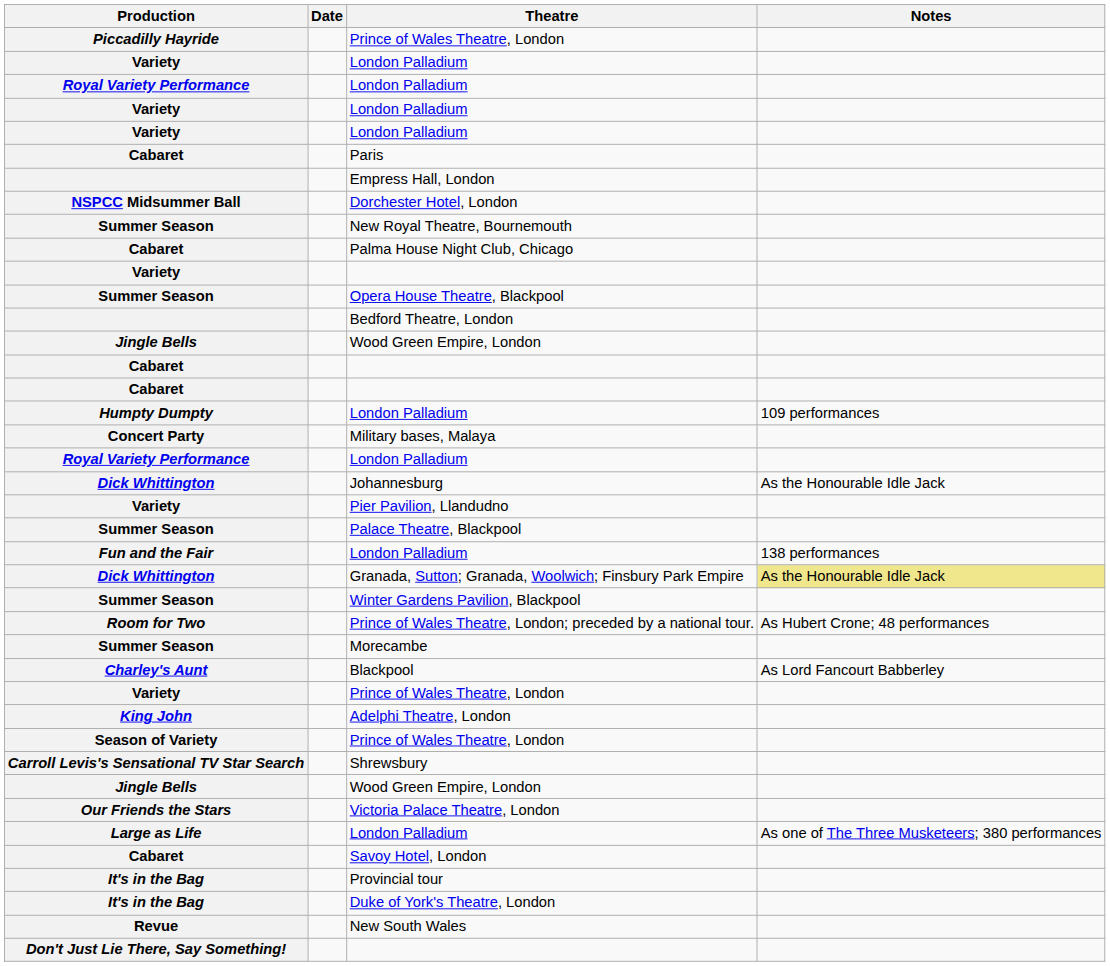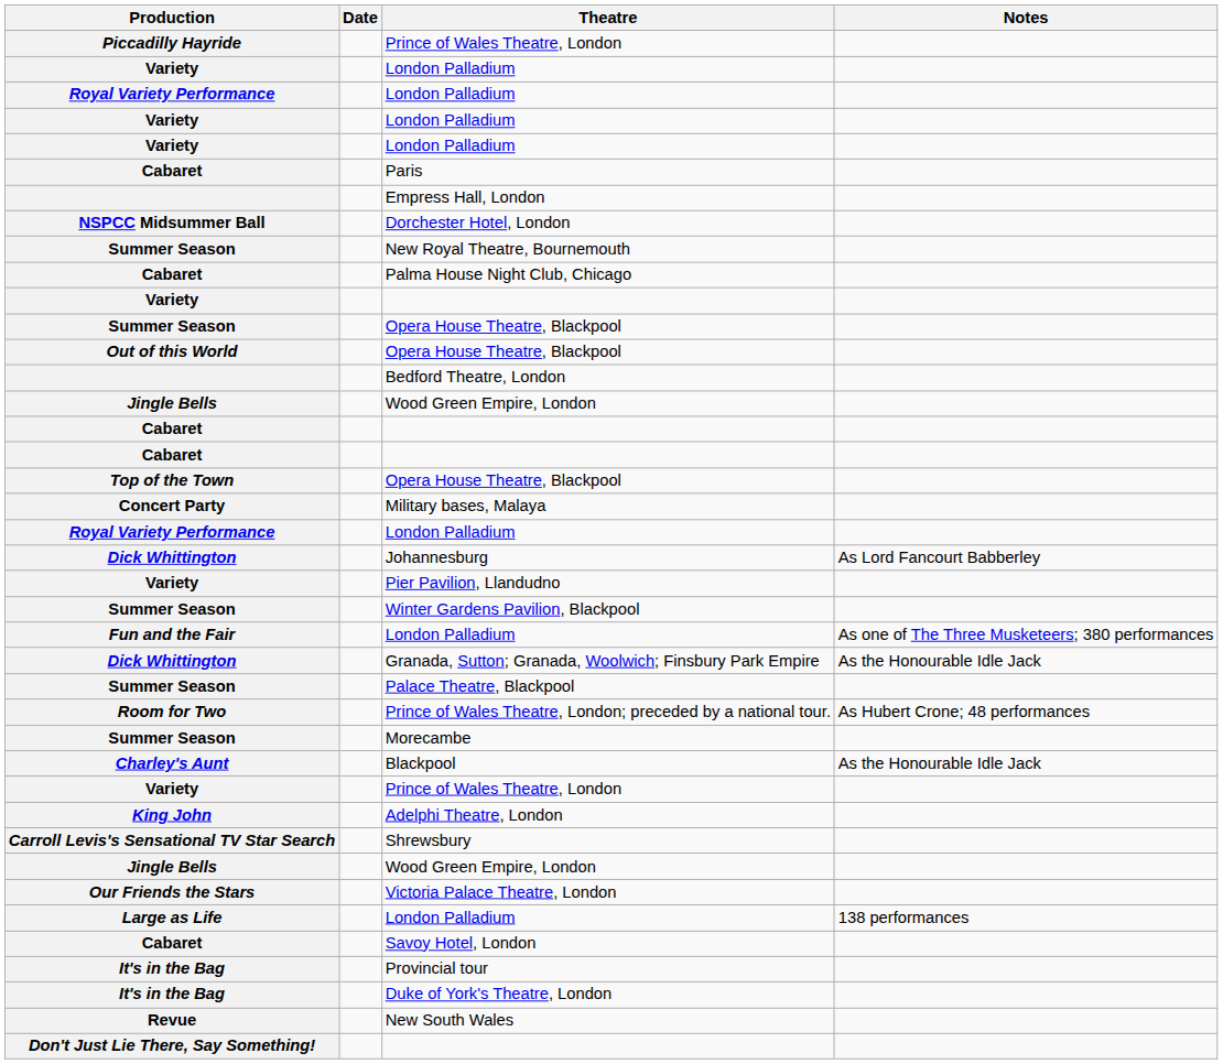 <table class="wikitable plainrowheaders sortable" style="margin-right: 0;">
 <tr>
 <th scope="col">Production</th>
 <th scope="col">Date</th>
 <th scope="col">Theatre</th>
 <th scope="col" class="unsortable">Notes</th>
 </tr>
 <tr>
 <th scope="row"><em>Piccadilly Hayride</em></th>
 <td></td>
 <td><a href='#'>Prince of Wales Theatre</a>, London</td>
 <td></td>
 </tr>
 <tr>
 <th scope="row">Variety</th>
 <td></td>
 <td><a href='#'>London Palladium</a></td>
 <td></td>
 </tr>
 <tr>
 <th scope="row"><em><a href='#'>Royal Variety Performance</a></em></th>
 <td></td>
 <td><a href='#'>London Palladium</a></td>
 <td></td>
 </tr>
 <tr>
 <th scope="row">Variety</th>
 <td></td>
 <td><a href='#'>London Palladium</a></td>
 <td></td>
 </tr>
 <tr>
 <th scope="row">Variety</th>
 <td></td>
 <td><a href='#'>London Palladium</a></td>
 <td></td>
 </tr>
 <tr>
 <th scope="row">Cabaret</th>
 <td></td>
 <td>Paris</td>
 <td></td>
 </tr>
 <tr>
 <th scope="row"></th>
 <td></td>
 <td>Empress Hall, London</td>
 <td></td>
 </tr>
 <tr>
 <th scope="row"><a href='#'>NSPCC</a> Midsummer Ball</th>
 <td></td>
 <td><a href='#'>Dorchester Hotel</a>, London</td>
 <td></td>
 </tr>
 <tr>
 <th scope="row">Summer Season</th>
 <td></td>
 <td>New Royal Theatre, Bournemouth</td>
 <td></td>
 </tr>
 <tr>
 <th scope="row">Cabaret</th>
 <td></td>
 <td>Palma House Night Club, Chicago</td>
 <td></td>
 </tr>
 <tr>
 <th scope="row">Variety</th>
 <td></td>
 <td></td>
 <td></td>
 </tr>
 <tr>
 <th scope="row">Summer Season</th>
 <td></td>
 <td><a href='#'>Opera House Theatre</a>, Blackpool</td>
 <td></td>
 </tr>
 <tr>
+<th scope="row"><em>Out of this World</em></th>
+<td></td>
+<td><a href='#'>Opera House Theatre</a>, Blackpool</td>
+<td></td>
+</tr>
+<tr>
 <th scope="row"></th>
 <td></td>
 <td>Bedford Theatre, London</td>
 <td></td>
 </tr>
 <tr>
 <th scope="row"><em>Jingle Bells</em></th>
 <td></td>
 <td>Wood Green Empire, London</td>
 <td></td>
 </tr>
 <tr>
 <th scope="row">Cabaret</th>
 <td></td>
 <td></td>
 <td></td>
 </tr>
 <tr>
 <th scope="row">Cabaret</th>
 <td></td>
 <td></td>
 <td></td>
 </tr>
 <tr>
-<th scope="row"><em>Humpty Dumpty</em></th>
+<th scope="row"><em>Top of the Town</em></th>
 <td></td>
-<td><a href='#'>London Palladium</a></td>
-<td>109 performances</td>
+<td><a href='#'>Opera House Theatre</a>, Blackpool</td>
+<td></td>
 </tr>
 <tr>
 <th scope="row">Concert Party</th>
 <td></td>
 <td>Military bases, Malaya</td>
 <td></td>
 </tr>
 <tr>
 <th scope="row"><em><a href='#'>Royal Variety Performance</a></em></th>
 <td></td>
 <td><a href='#'>London Palladium</a></td>
 <td></td>
 </tr>
 <tr>
 <th scope="row"><em><a href='#'>Dick Whittington</a></em></th>
 <td></td>
 <td>Johannesburg</td>
-<td>As the Honourable Idle Jack</td>
+<td>As Lord Fancourt Babberley</td>
 </tr>
 <tr>
 <th scope="row">Variety</th>
 <td></td>
 <td><a href='#'>Pier Pavilion</a>, Llandudno</td>
 <td></td>
 </tr>
 <tr>
 <th scope="row">Summer Season</th>
 <td></td>
-<td><a href='#'>Palace Theatre</a>, Blackpool</td>
+<td><a href='#'>Winter Gardens Pavilion</a>, Blackpool</td>
 <td></td>
 </tr>
 <tr>
 <th scope="row"><em>Fun and the Fair</em></th>
 <td></td>
 <td><a href='#'>London Palladium</a></td>
-<td>138 performances</td>
+<td>As one of <a href='#'>The Three Musketeers</a>; 380 performances</td>
 </tr>
 <tr>
 <th scope="row"><em><a href='#'>Dick Whittington</a></em></th>
 <td></td>
 <td>Granada, <a href='#'>Sutton</a>; Granada, <a href='#'>Woolwich</a>; Finsbury Park Empire</td>
-<td style="background: khaki;">As the Honourable Idle Jack</td>
+<td>As the Honourable Idle Jack</td>
 </tr>
 <tr>
 <th scope="row">Summer Season</th>
 <td></td>
-<td><a href='#'>Winter Gardens Pavilion</a>, Blackpool</td>
+<td><a href='#'>Palace Theatre</a>, Blackpool</td>
 <td></td>
 </tr>
 <tr>
 <th scope="row"><em>Room for Two</em></th>
 <td></td>
 <td><a href='#'>Prince of Wales Theatre</a>, London; preceded by a national tour.</td>
 <td>As Hubert Crone; 48 performances</td>
 </tr>
 <tr>
 <th scope="row">Summer Season</th>
 <td></td>
 <td>Morecambe</td>
 <td></td>
 </tr>
 <tr>
 <th scope="row"><em><a href='#'>Charley's Aunt</a></em></th>
 <td></td>
 <td>Blackpool</td>
-<td>As Lord Fancourt Babberley</td>
+<td>As the Honourable Idle Jack</td>
 </tr>
 <tr>
 <th scope="row">Variety</th>
 <td></td>
 <td><a href='#'>Prince of Wales Theatre</a>, London</td>
 <td></td>
 </tr>
 <tr>
 <th scope="row"><em><a href='#'>King John</a></em></th>
 <td></td>
 <td><a href='#'>Adelphi Theatre</a>, London</td>
-<td></td>
-</tr>
-<tr>
-<th scope="row">Season of Variety</th>
-<td></td>
-<td><a href='#'>Prince of Wales Theatre</a>, London</td>
 <td></td>
 </tr>
 <tr>
 <th scope="row"><em>Carroll Levis's Sensational TV Star Search</em></th>
 <td></td>
 <td>Shrewsbury</td>
 <td></td>
 </tr>
 <tr>
 <th scope="row"><em>Jingle Bells</em></th>
 <td></td>
 <td>Wood Green Empire, London</td>
 <td></td>
 </tr>
 <tr>
 <th scope="row"><em>Our Friends the Stars</em></th>
 <td></td>
 <td><a href='#'>Victoria Palace Theatre</a>, London</td>
 <td></td>
 </tr>
 <tr>
 <th scope="row"><em>Large as Life</em></th>
 <td></td>
 <td><a href='#'>London Palladium</a></td>
-<td>As one of <a href='#'>The Three Musketeers</a>; 380 performances</td>
+<td>138 performances</td>
 </tr>
 <tr>
 <th scope="row">Cabaret</th>
 <td></td>
 <td><a href='#'>Savoy Hotel</a>, London</td>
 <td></td>
 </tr>
 <tr>
 <th scope="row"><em>It's in the Bag</em></th>
 <td></td>
 <td>Provincial tour</td>
 <td></td>
 </tr>
 <tr>
 <th scope="row"><em>It's in the Bag</em></th>
 <td></td>
 <td><a href='#'>Duke of York's Theatre</a>, London</td>
 <td></td>
 </tr>
 <tr>
 <th scope="row">Revue</th>
 <td></td>
 <td>New South Wales</td>
 <td></td>
 </tr>
 <tr>
 <th scope="row"><em>Don't Just Lie There, Say Something!</em></th>
 <td></td>
 <td></td>
 <td></td>
 </tr>
 </table>
